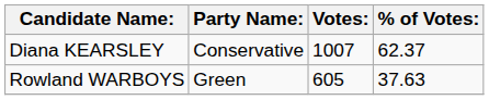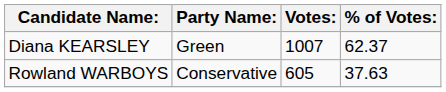 <table class="wikitable">
 <tr>
 <th>Candidate Name:</th>
 <th>Party Name:</th>
 <th>Votes:</th>
 <th>% of Votes:</th>
 </tr>
 <tr>
 <td>Diana KEARSLEY</td>
-<td>Conservative</td>
+<td>Green</td>
 <td>1007</td>
 <td>62.37</td>
 </tr>
 <tr>
 <td>Rowland WARBOYS</td>
-<td>Green</td>
+<td>Conservative</td>
 <td>605</td>
 <td>37.63</td>
 </tr>
 <tr>
 </tr>
 </table>
